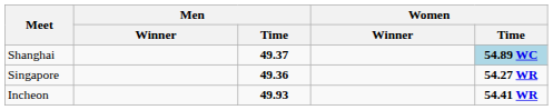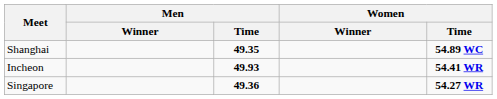 <table class="wikitable">
 <tr>
 <th width=80 rowspan=2>Meet</th>
 <th colspan=2>Men</th>
 <th colspan=2>Women</th>
 </tr>
 <tr>
 <th width=200>Winner</th>
 <th width=85>Time</th>
 <th width=200>Winner</th>
 <th width=85>Time</th>
 </tr>
 <tr>
 <td>Shanghai</td>
 <td></td>
-<td align=center><strong>49.37</strong></td>
+<td align=center><strong>49.35</strong></td>
 <td></td>
-<td align=center style="background: lightblue;"><strong>54.89 <a href='#'>WC</a></strong></td>
+<td align=center><strong>54.89 <a href='#'>WC</a></strong></td>
+</tr>
+<tr>
+<td>Incheon</td>
+<td></td>
+<td align=center><strong>49.93</strong></td>
+<td></td>
+<td align=center><strong>54.41 <a href='#'>WR</a></strong></td>
 </tr>
 <tr>
 <td>Singapore</td>
 <td></td>
 <td align=center><strong>49.36</strong></td>
 <td></td>
 <td align=center><strong>54.27 <a href='#'>WR</a></strong></td>
 </tr>
-<tr>
-<td>Incheon</td>
-<td></td>
-<td align=center><strong>49.93</strong></td>
-<td></td>
-<td align=center><strong>54.41 <a href='#'>WR</a></strong></td>
-</tr>
 </table>
